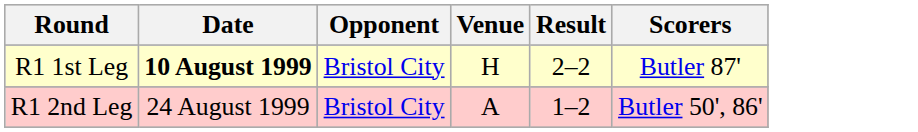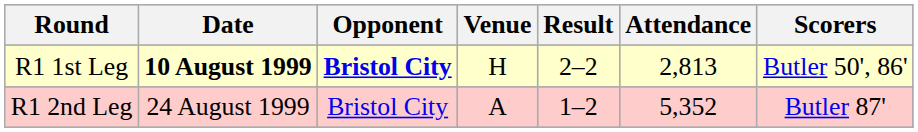 <table class= "wikitable " style="font-size:100%; text-align:center">
 <tr>
 <th>Round</th>
 <th>Date</th>
 <th>Opponent</th>
 <th>Venue</th>
 <th>Result</th>
+<th>Attendance</th>
 <th>Scorers</th>
 </tr>
 <tr style="background: #FFFFCC;">
 <td>R1 1st Leg</td>
 <td><strong>10 August 1999</strong></td>
-<td><a href='#'>Bristol City</a></td>
+<td><strong><a href='#'>Bristol City</a></strong></td>
 <td>H</td>
 <td>2–2</td>
-<td><a href='#'>Butler</a> 87'</td>
+<td>2,813</td>
+<td><a href='#'>Butler</a> 50', 86'</td>
 </tr>
 <tr style="background: #FFCCCC;">
 <td>R1 2nd Leg</td>
 <td>24 August 1999</td>
 <td><a href='#'>Bristol City</a></td>
 <td>A</td>
 <td>1–2</td>
-<td><a href='#'>Butler</a> 50', 86'</td>
+<td>5,352</td>
+<td><a href='#'>Butler</a> 87'</td>
 </tr>
 </table>
